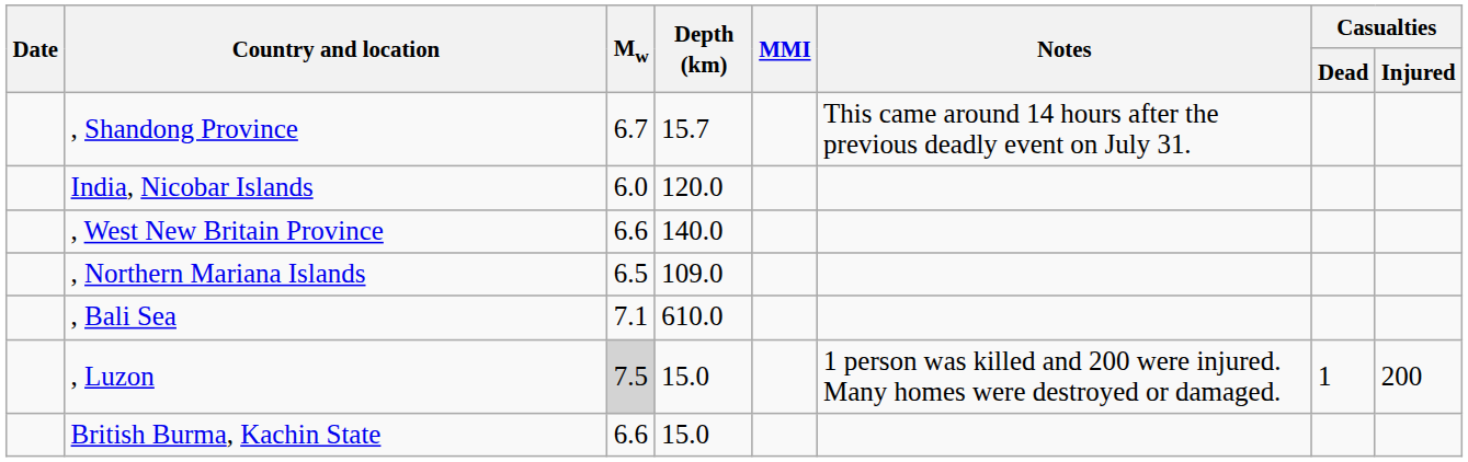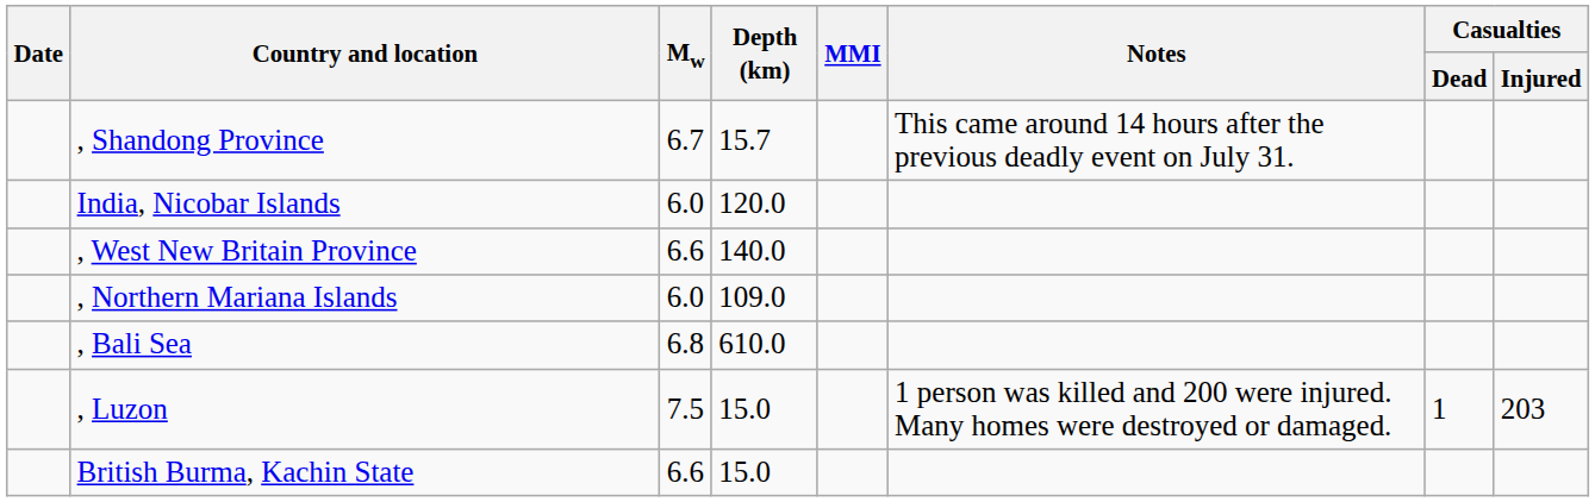 <table class="wikitable sortable sort-under" style="border:1px black; margin-left:1em;">
 <tr>
 <th rowspan="2"><small>Date</small></th>
 <th rowspan="2" style="width: 310px"><small>Country and location</small></th>
 <th rowspan="2"><small>M<sub>w</sub></small></th>
 <th rowspan="2"><small>Depth (km)</small></th>
 <th rowspan="2"><small><a href='#'>MMI</a></small></th>
 <th rowspan="2" class="unsortable"><small>Notes</small></th>
 <th colspan="2"><small>Casualties</small></th>
 </tr>
 <tr>
 <th><small>Dead</small></th>
 <th><small>Injured</small></th>
 </tr>
 <tr>
 <td></td>
 <td>, <a href='#'>Shandong Province</a></td>
 <td>6.7</td>
 <td>15.7</td>
 <td></td>
 <td>This came around 14 hours after the previous deadly event on July 31.</td>
 <td></td>
 <td></td>
 </tr>
 <tr>
 <td></td>
 <td> <a href='#'>India</a>, <a href='#'>Nicobar Islands</a></td>
 <td>6.0</td>
 <td>120.0</td>
 <td></td>
 <td></td>
 <td></td>
 <td></td>
 </tr>
 <tr>
 <td></td>
 <td>, <a href='#'>West New Britain Province</a></td>
 <td>6.6</td>
 <td>140.0</td>
 <td></td>
 <td></td>
 <td></td>
 <td></td>
 </tr>
 <tr>
 <td></td>
 <td>, <a href='#'>Northern Mariana Islands</a></td>
-<td>6.5</td>
+<td>6.0</td>
 <td>109.0</td>
 <td></td>
 <td></td>
 <td></td>
 <td></td>
 </tr>
 <tr>
 <td></td>
 <td>, <a href='#'>Bali Sea</a></td>
-<td>7.1</td>
+<td>6.8</td>
 <td>610.0</td>
 <td></td>
 <td></td>
 <td></td>
 <td></td>
 </tr>
 <tr>
 <td></td>
 <td>, <a href='#'>Luzon</a></td>
-<td style="background: lightgrey;">7.5</td>
+<td>7.5</td>
 <td>15.0</td>
 <td></td>
 <td>1 person was killed and 200 were injured. Many homes were destroyed or damaged.</td>
 <td>1</td>
-<td>200</td>
+<td>203</td>
 </tr>
 <tr>
 <td></td>
 <td> <a href='#'>British Burma</a>, <a href='#'>Kachin State</a></td>
 <td>6.6</td>
 <td>15.0</td>
 <td></td>
 <td></td>
 <td></td>
 <td></td>
 </tr>
 </table>
